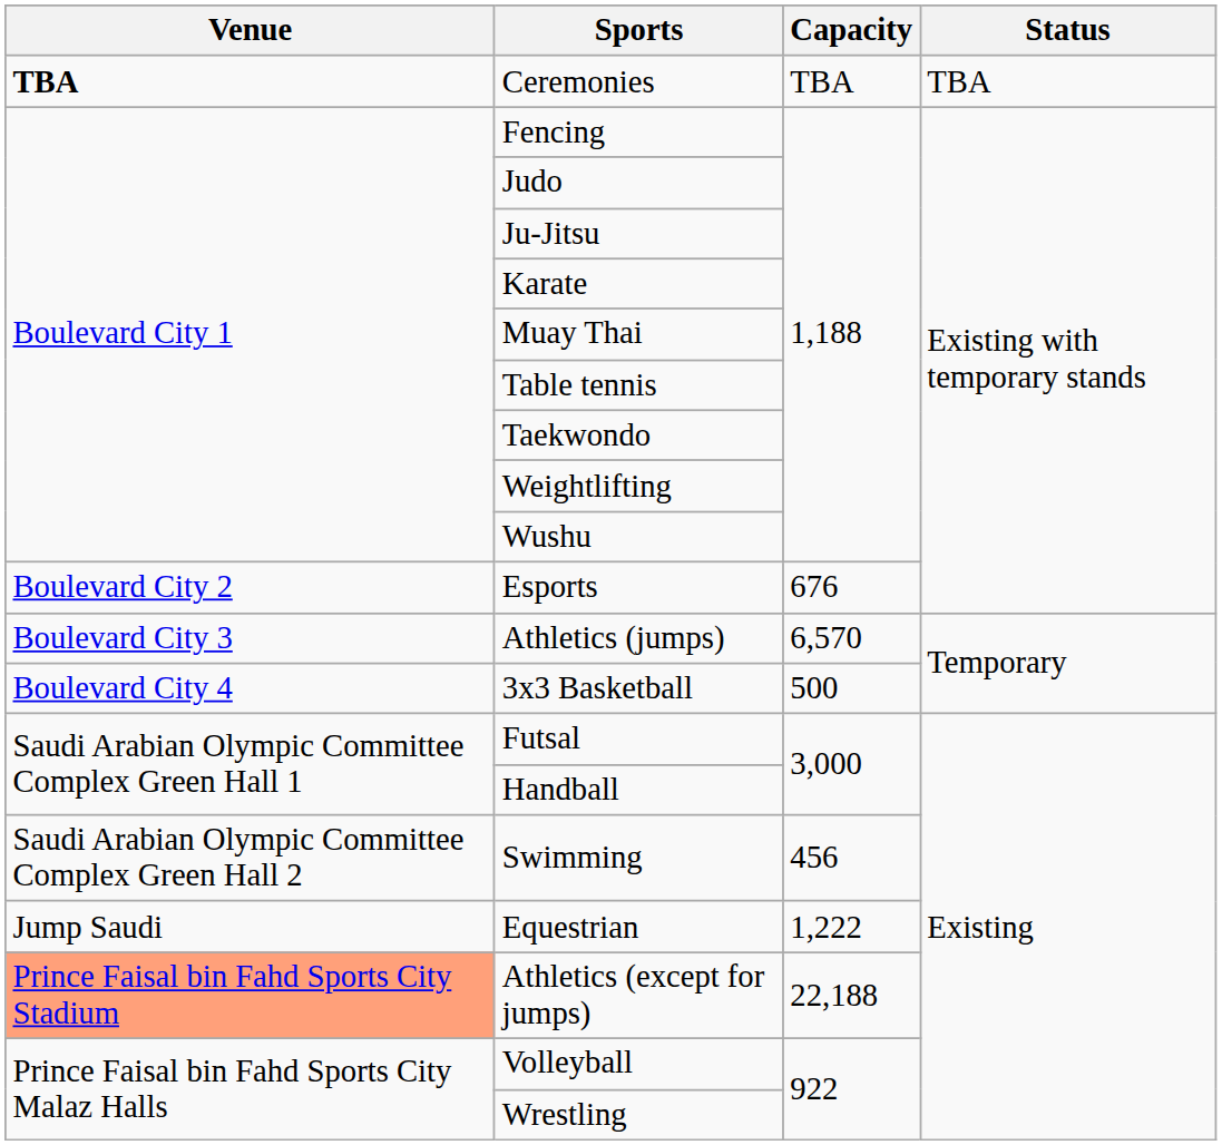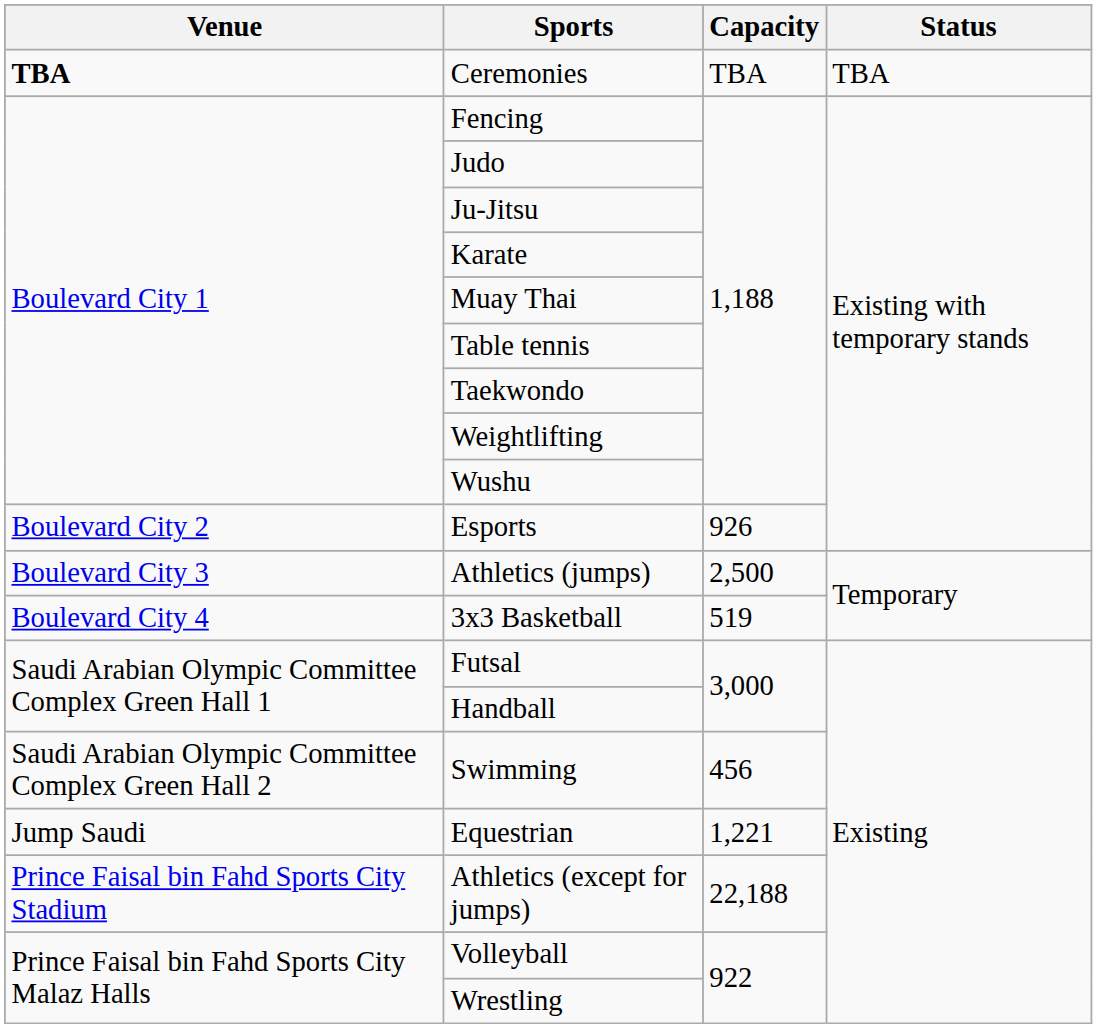 <table class="wikitable sortable">
 <tr>
 <th>Venue</th>
 <th>Sports</th>
 <th>Capacity</th>
 <th>Status</th>
 </tr>
 <tr>
 <td><strong>TBA</strong></td>
 <td>Ceremonies</td>
 <td>TBA</td>
 <td>TBA</td>
 </tr>
 <tr>
 <td rowspan="9"><a href='#'>Boulevard City 1</a></td>
 <td>Fencing</td>
 <td rowspan="9">1,188</td>
 <td rowspan="10">Existing with temporary stands</td>
 </tr>
 <tr>
 <td>Judo</td>
 </tr>
 <tr>
 <td>Ju-Jitsu</td>
 </tr>
 <tr>
 <td>Karate</td>
 </tr>
 <tr>
 <td>Muay Thai</td>
 </tr>
 <tr>
 <td>Table tennis</td>
 </tr>
 <tr>
 <td>Taekwondo</td>
 </tr>
 <tr>
 <td>Weightlifting</td>
 </tr>
 <tr>
 <td>Wushu</td>
 </tr>
 <tr>
 <td><a href='#'>Boulevard City 2</a></td>
 <td>Esports</td>
-<td>676</td>
+<td>926</td>
 </tr>
 <tr>
 <td><a href='#'>Boulevard City 3</a></td>
 <td>Athletics (jumps)</td>
-<td>6,570</td>
+<td>2,500</td>
 <td rowspan="2">Temporary</td>
 </tr>
 <tr>
 <td><a href='#'>Boulevard City 4</a></td>
 <td>3x3 Basketball</td>
-<td>500</td>
+<td>519</td>
 </tr>
 <tr>
 <td rowspan="2">Saudi Arabian Olympic Committee Complex Green Hall 1</td>
 <td>Futsal</td>
 <td rowspan="2">3,000</td>
 <td rowspan="7">Existing</td>
 </tr>
 <tr>
 <td>Handball</td>
 </tr>
 <tr>
 <td>Saudi Arabian Olympic Committee Complex Green Hall 2</td>
 <td>Swimming</td>
 <td>456</td>
 </tr>
 <tr>
 <td>Jump Saudi</td>
 <td>Equestrian</td>
-<td>1,222</td>
+<td>1,221</td>
 </tr>
 <tr>
-<td style="background: lightsalmon;"><a href='#'>Prince Faisal bin Fahd Sports City Stadium</a></td>
+<td><a href='#'>Prince Faisal bin Fahd Sports City Stadium</a></td>
 <td>Athletics (except for jumps)</td>
 <td>22,188</td>
 </tr>
 <tr>
 <td rowspan="2">Prince Faisal bin Fahd Sports City Malaz Halls</td>
 <td>Volleyball</td>
 <td rowspan="2">922</td>
 </tr>
 <tr>
 <td>Wrestling</td>
 </tr>
 </table>
